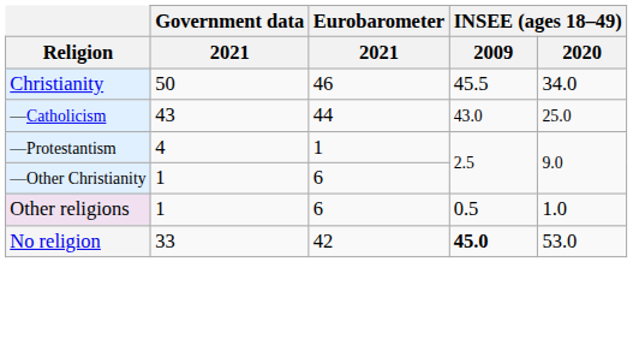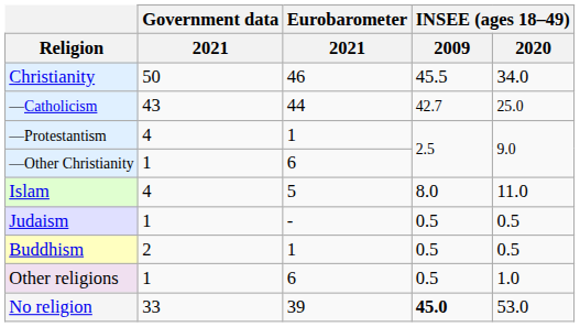 <table class="wikitable" style="border:none;">
 <tr>
 <th style="border:none;"></th>
 <th>Government data<br></th>
 <th>Eurobarometer<br></th>
 <th colspan="2">INSEE (ages 18–49)<br></th>
 </tr>
 <tr>
 <th>Religion</th>
 <th>2021</th>
 <th>2021</th>
 <th>2009</th>
 <th>2020</th>
 </tr>
 <tr>
 <td style="background:#E0F0FF;"><a href='#'>Christianity</a></td>
 <td>50</td>
 <td>46</td>
 <td>45.5</td>
 <td>34.0</td>
 </tr>
 <tr>
 <td style="background:#E0F0FF;"><small>—<a href='#'>Catholicism</a></small></td>
 <td>43</td>
 <td>44</td>
-<td><small>43.0</small></td>
+<td><small>42.7</small></td>
 <td><small>25.0</small></td>
 </tr>
 <tr>
 <td style="background:#E0F0FF;"><small>—Protestantism</small></td>
 <td>4</td>
 <td>1</td>
 <td rowspan="2"><small>2.5</small></td>
 <td rowspan="2"><small>9.0</small></td>
 </tr>
 <tr>
 <td style="background:#E0F0FF;"><small>—Other Christianity</small></td>
 <td>1</td>
 <td>6</td>
 </tr>
 <tr>
+<td style="background:#E0FFD0;"><a href='#'>Islam</a></td>
+<td>4</td>
+<td>5</td>
+<td>8.0</td>
+<td>11.0</td>
+</tr>
+<tr>
+<td style="background:#E0E0FF;"><a href='#'>Judaism</a></td>
+<td>1</td>
+<td>-</td>
+<td>0.5</td>
+<td>0.5</td>
+</tr>
+<tr>
+<td style="background:#FFFFC0;"><a href='#'>Buddhism</a></td>
+<td>2</td>
+<td>1</td>
+<td>0.5</td>
+<td>0.5</td>
+</tr>
+<tr>
 <td style="background:#F0E0F0;">Other religions</td>
 <td>1</td>
 <td>6</td>
 <td>0.5</td>
 <td>1.0</td>
 </tr>
 <tr>
 <td style="background:#F5F5F5;"><a href='#'>No religion</a></td>
 <td>33</td>
-<td>42</td>
+<td>39</td>
 <td><strong>45.0</strong></td>
 <td>53.0</td>
 </tr>
 </table>
